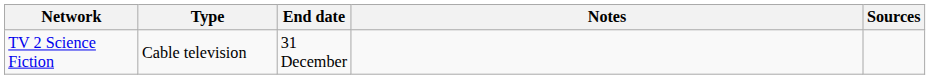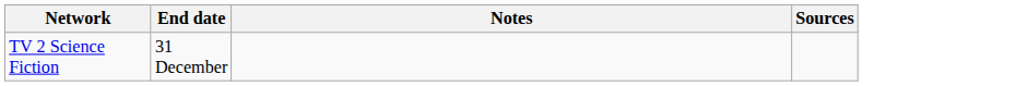 <table class="wikitable">
 <tr>
 <th style="text-align:center; width:125px">Network</th>
-<th style="text-align:center; width:130px">Type</th>
 <th style="text-align:center; width:60px">End date</th>
 <th style="text-align:center; width:500px">Notes</th>
 <th style="text-align:center; width:30px">Sources</th>
 </tr>
 <tr>
 <td><a href='#'>TV 2 Science Fiction</a></td>
-<td>Cable television</td>
 <td>31 December</td>
 <td></td>
 <td></td>
 </tr>
 </table>
